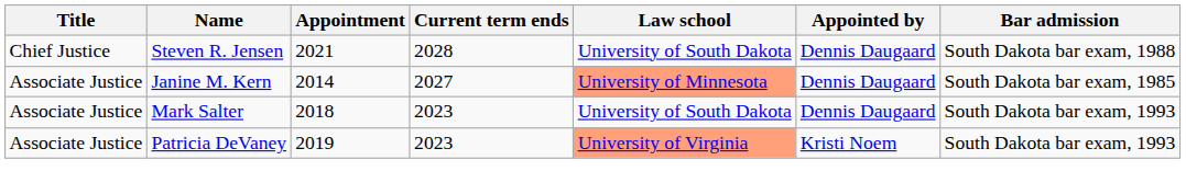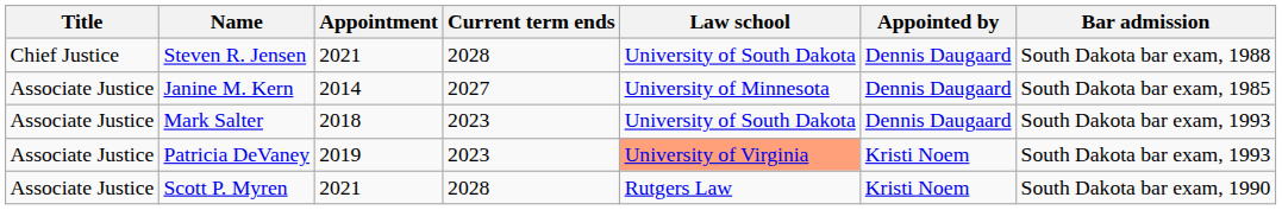 <table class="wikitable">
 <tr>
 <th>Title</th>
 <th>Name</th>
 <th>Appointment</th>
 <th>Current term ends</th>
 <th>Law school</th>
 <th>Appointed by</th>
 <th>Bar admission</th>
 </tr>
 <tr>
 <td>Chief Justice</td>
 <td><a href='#'>Steven R. Jensen</a></td>
 <td>2021</td>
 <td>2028</td>
 <td><a href='#'>University of South Dakota</a></td>
 <td><a href='#'>Dennis Daugaard</a></td>
 <td>South Dakota bar exam, 1988</td>
 </tr>
 <tr>
 <td>Associate Justice</td>
 <td><a href='#'>Janine M. Kern</a></td>
 <td>2014</td>
 <td>2027</td>
-<td style="background: lightsalmon;"><a href='#'>University of Minnesota</a></td>
+<td><a href='#'>University of Minnesota</a></td>
 <td><a href='#'>Dennis Daugaard</a></td>
 <td>South Dakota bar exam, 1985</td>
 </tr>
 <tr>
 <td>Associate Justice</td>
 <td><a href='#'>Mark Salter</a></td>
 <td>2018</td>
 <td>2023</td>
 <td><a href='#'>University of South Dakota</a></td>
 <td><a href='#'>Dennis Daugaard</a></td>
 <td>South Dakota bar exam, 1993</td>
 </tr>
 <tr>
 <td>Associate Justice</td>
 <td><a href='#'>Patricia DeVaney</a></td>
 <td>2019</td>
 <td>2023</td>
 <td style="background: lightsalmon;"><a href='#'>University of Virginia</a></td>
 <td><a href='#'>Kristi Noem</a></td>
 <td>South Dakota bar exam, 1993</td>
 </tr>
+<tr>
+<td>Associate Justice</td>
+<td><a href='#'>Scott P. Myren</a></td>
+<td>2021</td>
+<td>2028</td>
+<td><a href='#'>Rutgers Law</a></td>
+<td><a href='#'>Kristi Noem</a></td>
+<td>South Dakota bar exam, 1990</td>
+</tr>
 </table>
